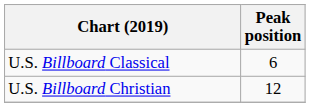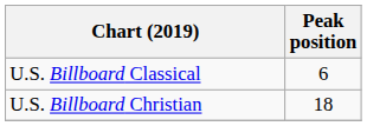 <table class="wikitable sortable">
 <tr>
 <th style="text-align:center; width:220px;">Chart (2019)</th>
 <th style="text-align:center;">Peak<br>position</th>
 </tr>
 <tr>
 <td>U.S. <a href='#'><em>Billboard</em> Classical</a></td>
 <td style="text-align:center;">6</td>
 </tr>
 <tr>
 <td>U.S. <a href='#'><em>Billboard</em> Christian</a></td>
-<td style="text-align:center;">12</td>
+<td style="text-align:center;">18</td>
 </tr>
 <tr>
 </tr>
 </table>
